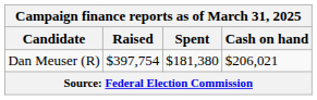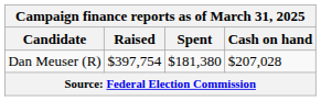 <table class="wikitable sortable">
 <tr>
 <th colspan=4>Campaign finance reports as of March 31, 2025</th>
 </tr>
 <tr style="text-align:center;">
 <th>Candidate</th>
 <th>Raised</th>
 <th>Spent</th>
 <th>Cash on hand</th>
 </tr>
 <tr>
 <td>Dan Meuser (R)</td>
 <td>$397,754</td>
 <td>$181,380</td>
-<td>$206,021</td>
+<td>$207,028</td>
 </tr>
 <tr>
 <th colspan="4"><small>Source: <a href='#'>Federal Election Commission</a></small></th>
 </tr>
 </table>
